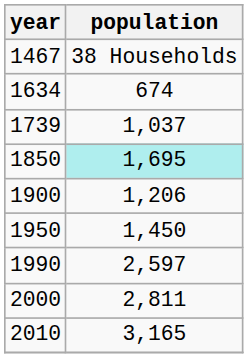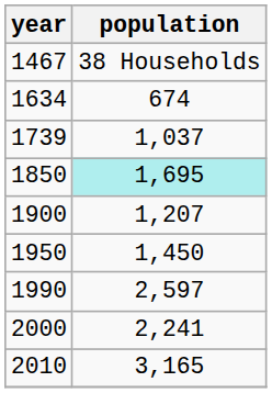 <table class="wikitable">
 <tr>
 <th>year</th>
 <th>population</th>
 </tr>
 <tr>
 <td align="center">1467</td>
 <td align="center">38 Households</td>
 </tr>
 <tr>
 <td align="center">1634</td>
 <td align="center">674</td>
 </tr>
 <tr>
 <td align="center">1739</td>
 <td align="center">1,037</td>
 </tr>
 <tr>
 <td align="center">1850</td>
 <td align="center" style="background: paleturquoise;">1,695</td>
 </tr>
 <tr>
 <td align="center">1900</td>
-<td align="center">1,206</td>
+<td align="center">1,207</td>
 </tr>
 <tr>
 <td align="center">1950</td>
 <td align="center">1,450</td>
 </tr>
 <tr>
 <td align="center">1990</td>
 <td align="center">2,597</td>
 </tr>
 <tr>
 <td align="center">2000</td>
-<td align="center">2,811</td>
+<td align="center">2,241</td>
 </tr>
 <tr>
 <td align="center">2010</td>
 <td align="center">3,165</td>
 </tr>
 <tr>
 </tr>
 </table>
